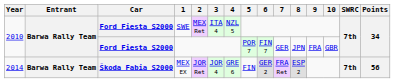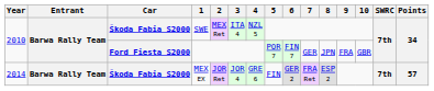 <table class="wikitable" style="text-align:center; font-size:85%;">
 <tr>
 <th>Year</th>
 <th>Entrant</th>
 <th>Car</th>
 <th>1</th>
 <th>2</th>
 <th>3</th>
 <th>4</th>
 <th>5</th>
 <th>6</th>
 <th>7</th>
 <th>8</th>
 <th>9</th>
 <th>10</th>
 <th>SWRC</th>
 <th>Points</th>
 </tr>
 <tr>
 <td rowspan=2><a href='#'>2010</a></td>
 <th rowspan=2 nowrap>Barwa Rally Team</th>
-<th nowrap><a href='#'>Ford Fiesta S2000</a></th>
+<th nowrap><a href='#'>Škoda Fabia S2000</a></th>
 <td><a href='#'>SWE</a></td>
 <td style="background:#efcfff;"><a href='#'>MEX</a><br><small>Ret</small></td>
 <td style="background:#dfffdf;"><a href='#'>ITA</a><br><small>4</small></td>
 <td style="background:#dfffdf;"><a href='#'>NZL</a><br><small>5</small></td>
 <td colspan=6></td>
 <th rowspan=2>7th</th>
 <th rowspan=2>34</th>
 </tr>
 <tr>
 <th nowrap><a href='#'>Ford Fiesta S2000</a></th>
 <td colspan=4></td>
 <td style="background:#dfffdf;"><a href='#'>POR</a><br><small>7</small></td>
 <td style="background:#dfffdf;"><a href='#'>FIN</a><br><small>7</small></td>
 <td><a href='#'>GER</a></td>
 <td><a href='#'>JPN</a></td>
 <td><a href='#'>FRA</a></td>
 <td><a href='#'>GBR</a></td>
 </tr>
 <tr>
 <td><a href='#'>2014</a></td>
 <th nowrap>Barwa Rally Team</th>
 <th nowrap><a href='#'>Škoda Fabia S2000</a></th>
 <td><a href='#'>MEX</a><br><small>EX</small></td>
 <td style="background:#efcfff;"><a href='#'>JOR</a><br><small>Ret</small></td>
 <td style="background:#dfffdf;"><a href='#'>JOR</a><br><small>4</small></td>
 <td style="background:#dfffdf;"><a href='#'>GRE</a><br><small>6</small></td>
 <td><a href='#'>FIN</a></td>
 <td style="background:#dfdfdf;"><a href='#'>GER</a><br><small>2</small></td>
 <td style="background:#efcfff;"><a href='#'>FRA</a><br><small>Ret</small></td>
 <td style="background:#dfdfdf;"><a href='#'>ESP</a><br><small>2</small></td>
 <td colspan=2></td>
 <th>7th</th>
-<th>56</th>
+<th>57</th>
 </tr>
 </table>
